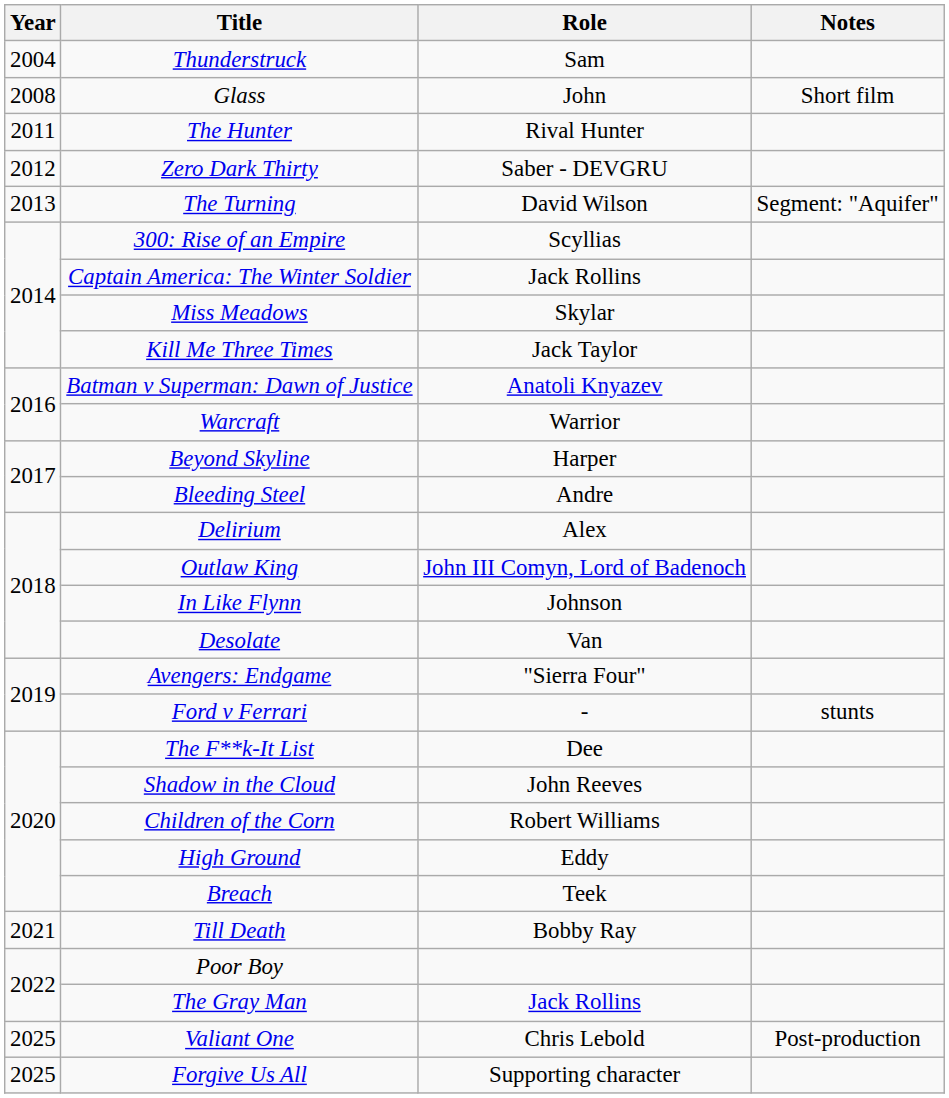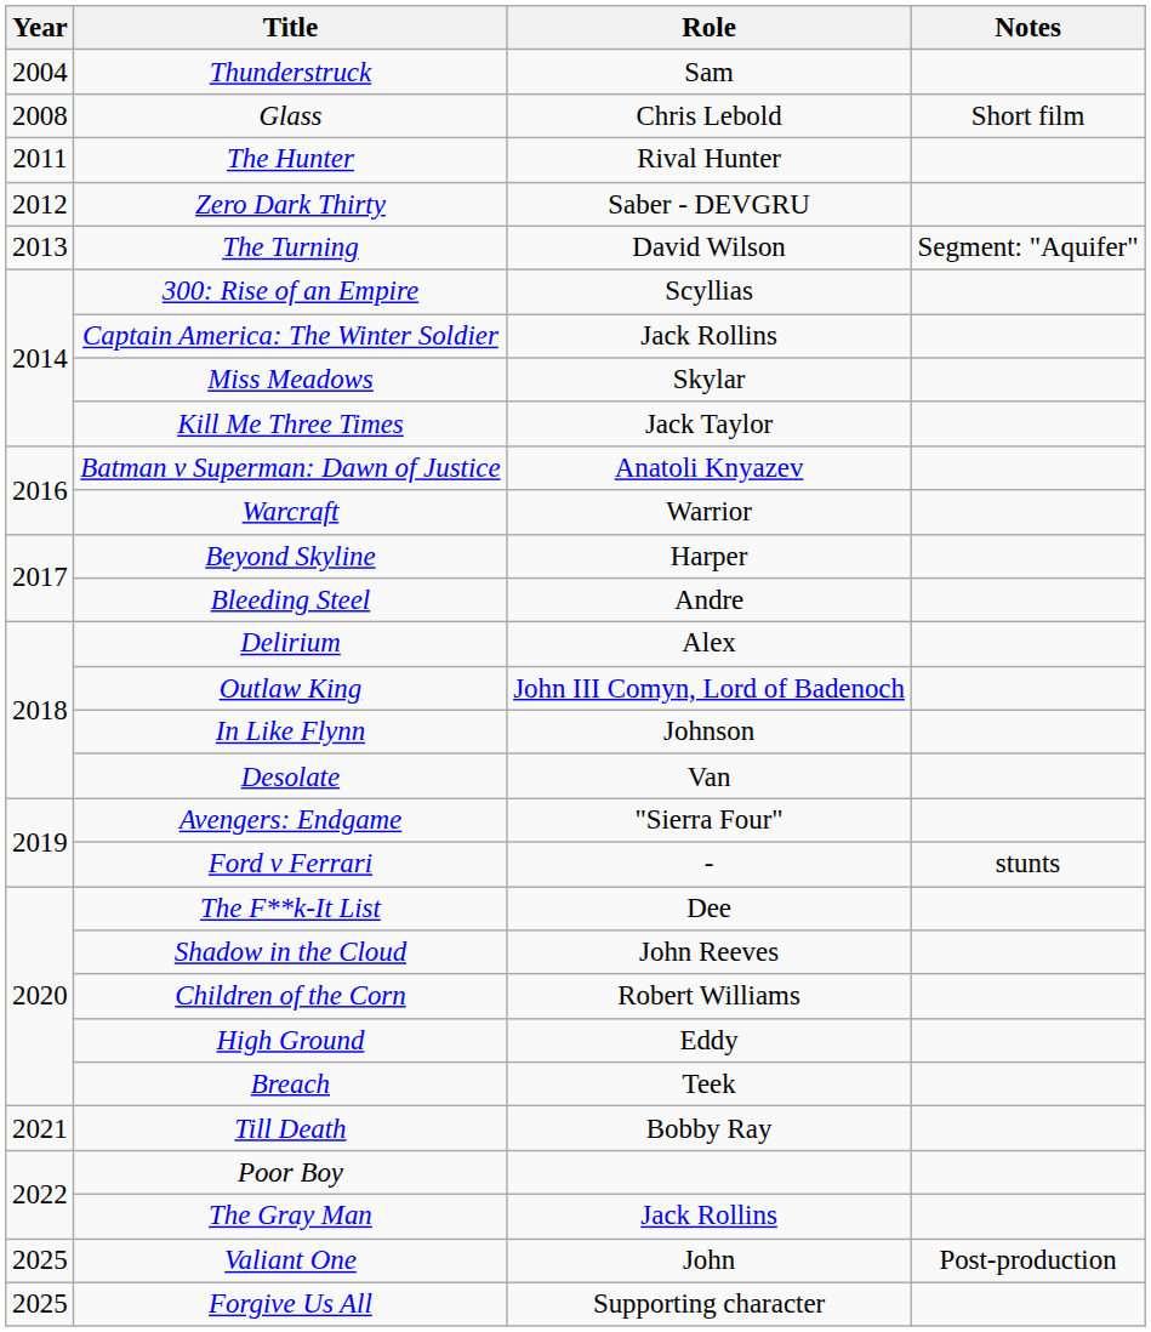 <table class="wikitable sortable"  style="text-align:center;">
 <tr>
 <th>Year</th>
 <th>Title</th>
 <th>Role</th>
 <th>Notes</th>
 </tr>
 <tr>
 <td>2004</td>
 <td><em><a href='#'>Thunderstruck</a></em></td>
 <td>Sam</td>
 <td></td>
 </tr>
 <tr>
 <td>2008</td>
 <td><em>Glass</em></td>
-<td>John</td>
+<td>Chris Lebold</td>
 <td>Short film</td>
 </tr>
 <tr>
 <td>2011</td>
 <td><em><a href='#'>The Hunter</a></em></td>
 <td>Rival Hunter</td>
 <td></td>
 </tr>
 <tr>
 <td>2012</td>
 <td><em><a href='#'>Zero Dark Thirty</a></em></td>
 <td>Saber - DEVGRU</td>
 <td></td>
 </tr>
 <tr>
 <td>2013</td>
 <td><em><a href='#'>The Turning</a></em></td>
 <td>David Wilson</td>
 <td>Segment: "Aquifer"</td>
 </tr>
 <tr>
 <td rowspan="4">2014</td>
 <td><em><a href='#'>300: Rise of an Empire</a></em></td>
 <td>Scyllias</td>
 <td></td>
 </tr>
 <tr>
 <td><em><a href='#'>Captain America: The Winter Soldier</a></em></td>
 <td>Jack Rollins</td>
 <td></td>
 </tr>
 <tr>
 <td><em><a href='#'>Miss Meadows</a></em></td>
 <td>Skylar</td>
 <td></td>
 </tr>
 <tr>
 <td><em><a href='#'>Kill Me Three Times</a></em></td>
 <td>Jack Taylor</td>
 <td></td>
 </tr>
 <tr>
 <td rowspan="2">2016</td>
 <td><em><a href='#'>Batman v Superman: Dawn of Justice</a></em></td>
 <td><a href='#'>Anatoli Knyazev</a></td>
 <td></td>
 </tr>
 <tr>
 <td><em><a href='#'>Warcraft</a></em></td>
 <td>Warrior</td>
 <td></td>
 </tr>
 <tr>
 <td rowspan="2">2017</td>
 <td><em><a href='#'>Beyond Skyline</a></em></td>
 <td>Harper</td>
 <td></td>
 </tr>
 <tr>
 <td><em><a href='#'>Bleeding Steel</a></em></td>
 <td>Andre</td>
 <td></td>
 </tr>
 <tr>
 <td rowspan="4">2018</td>
 <td><em><a href='#'>Delirium</a></em></td>
 <td>Alex</td>
 <td></td>
 </tr>
 <tr>
 <td><em><a href='#'>Outlaw King</a></em></td>
 <td><a href='#'>John III Comyn, Lord of Badenoch</a></td>
 <td></td>
 </tr>
 <tr>
 <td><em><a href='#'>In Like Flynn</a></em></td>
 <td>Johnson</td>
 <td></td>
 </tr>
 <tr>
 <td><em><a href='#'>Desolate</a></em></td>
 <td>Van</td>
 <td></td>
 </tr>
 <tr>
 <td rowspan="2">2019</td>
 <td><em><a href='#'>Avengers: Endgame</a></em></td>
 <td>"Sierra Four"</td>
 <td></td>
 </tr>
 <tr>
 <td><em><a href='#'>Ford v Ferrari</a></em></td>
 <td>-</td>
 <td>stunts</td>
 </tr>
 <tr>
 <td rowspan="5">2020</td>
 <td><em><a href='#'>The F**k-It List</a></em></td>
 <td>Dee</td>
 <td></td>
 </tr>
 <tr>
 <td><em><a href='#'>Shadow in the Cloud</a></em></td>
 <td>John Reeves</td>
 <td></td>
 </tr>
 <tr>
 <td><em><a href='#'>Children of the Corn</a></em></td>
 <td>Robert Williams</td>
 <td></td>
 </tr>
 <tr>
 <td><em><a href='#'>High Ground</a></em></td>
 <td>Eddy</td>
 <td></td>
 </tr>
 <tr>
 <td><em><a href='#'>Breach</a></em></td>
 <td>Teek</td>
 <td></td>
 </tr>
 <tr>
 <td>2021</td>
 <td><em><a href='#'>Till Death</a></em></td>
 <td>Bobby Ray</td>
 <td></td>
 </tr>
 <tr>
 <td rowspan="2">2022</td>
 <td><em>Poor Boy</em></td>
 <td></td>
 <td></td>
 </tr>
 <tr>
 <td><em><a href='#'>The Gray Man</a></em></td>
 <td><a href='#'>Jack Rollins</a></td>
 <td></td>
 </tr>
 <tr>
 <td>2025</td>
 <td><em><a href='#'>Valiant One</a></em></td>
-<td>Chris Lebold</td>
+<td>John</td>
 <td>Post-production</td>
 </tr>
 <tr>
 <td>2025</td>
 <td><em><a href='#'>Forgive Us All</a></em></td>
 <td>Supporting character</td>
 <td></td>
 </tr>
 </table>
